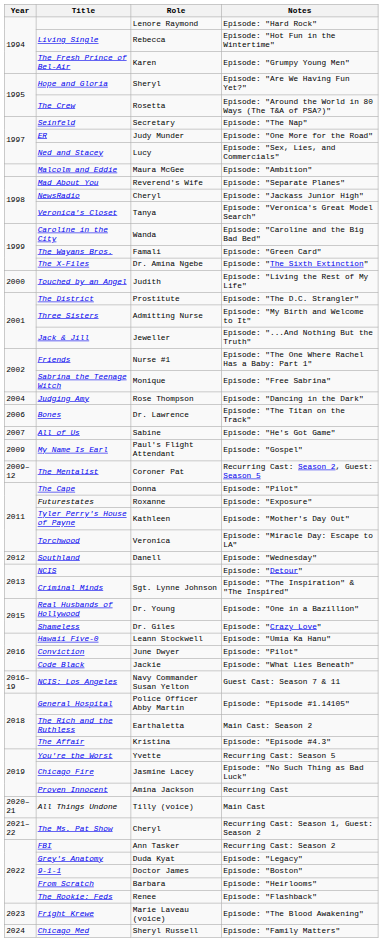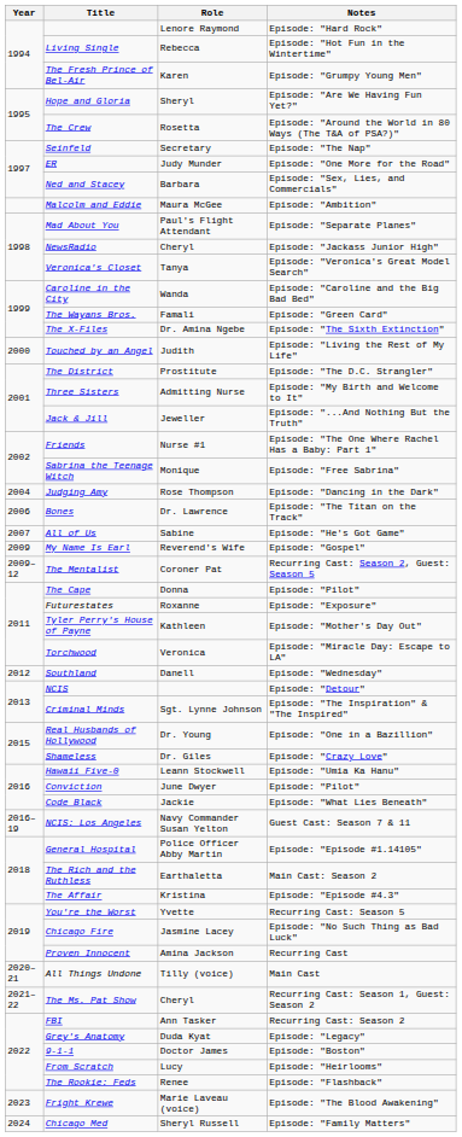 <table class="wikitable plainrowheaders sortable" style="margin-right: 0;">
 <tr>
 <th>Year</th>
 <th>Title</th>
 <th>Role</th>
 <th>Notes</th>
 </tr>
 <tr>
 <td rowspan=3>1994</td>
 <td></td>
 <td>Lenore Raymond</td>
 <td>Episode: "Hard Rock"</td>
 </tr>
 <tr>
 <td><em><a href='#'>Living Single</a></em></td>
 <td>Rebecca</td>
 <td>Episode: "Hot Fun in the Wintertime"</td>
 </tr>
 <tr>
 <td><em><a href='#'>The Fresh Prince of Bel-Air</a></em></td>
 <td>Karen</td>
 <td>Episode: "Grumpy Young Men"</td>
 </tr>
 <tr>
 <td rowspan=2>1995</td>
 <td><em><a href='#'>Hope and Gloria</a></em></td>
 <td>Sheryl</td>
 <td>Episode: "Are We Having Fun Yet?"</td>
 </tr>
 <tr>
 <td><em><a href='#'>The Crew</a></em></td>
 <td>Rosetta</td>
 <td>Episode: "Around the World in 80 Ways (The T&A of PSA?)"</td>
 </tr>
 <tr>
 <td rowspan=3>1997</td>
 <td><em><a href='#'>Seinfeld</a></em></td>
 <td>Secretary</td>
 <td>Episode: "The Nap"</td>
 </tr>
 <tr>
 <td><em><a href='#'>ER</a></em></td>
 <td>Judy Munder</td>
 <td>Episode: "One More for the Road"</td>
 </tr>
 <tr>
 <td><em><a href='#'>Ned and Stacey</a></em></td>
-<td>Lucy</td>
+<td>Barbara</td>
 <td>Episode: "Sex, Lies, and Commercials"</td>
 </tr>
 <tr>
 <td></td>
 <td><em><a href='#'>Malcolm and Eddie</a></em></td>
 <td>Maura McGee</td>
 <td>Episode: "Ambition"</td>
 </tr>
 <tr>
 <td rowspan=3>1998</td>
 <td><em><a href='#'>Mad About You</a></em></td>
-<td>Reverend's Wife</td>
+<td>Paul's Flight Attendant</td>
 <td>Episode: "Separate Planes"</td>
 </tr>
 <tr>
 <td><em><a href='#'>NewsRadio</a></em></td>
 <td>Cheryl</td>
 <td>Episode: "Jackass Junior High"</td>
 </tr>
 <tr>
 <td><em><a href='#'>Veronica's Closet</a></em></td>
 <td>Tanya</td>
 <td>Episode: "Veronica's Great Model Search"</td>
 </tr>
 <tr>
 <td rowspan=3>1999</td>
 <td><em><a href='#'>Caroline in the City</a></em></td>
 <td>Wanda</td>
 <td>Episode: "Caroline and the Big Bad Bed"</td>
 </tr>
 <tr>
 <td><em><a href='#'>The Wayans Bros.</a></em></td>
 <td>Famali</td>
 <td>Episode: "Green Card"</td>
 </tr>
 <tr>
 <td><em><a href='#'>The X-Files</a></em></td>
 <td>Dr. Amina Ngebe</td>
 <td>Episode: "<a href='#'>The Sixth Extinction</a>"</td>
 </tr>
 <tr>
 <td>2000</td>
 <td><em><a href='#'>Touched by an Angel</a></em></td>
 <td>Judith</td>
 <td>Episode: "Living the Rest of My Life"</td>
 </tr>
 <tr>
 <td rowspan=3>2001</td>
 <td><em><a href='#'>The District</a></em></td>
 <td>Prostitute</td>
 <td>Episode: "The D.C. Strangler"</td>
 </tr>
 <tr>
 <td><em><a href='#'>Three Sisters</a></em></td>
 <td>Admitting Nurse</td>
 <td>Episode: "My Birth and Welcome to It"</td>
 </tr>
 <tr>
 <td><em><a href='#'>Jack & Jill</a></em></td>
 <td>Jeweller</td>
 <td>Episode: "...And Nothing But the Truth"</td>
 </tr>
 <tr>
 <td rowspan=2>2002</td>
 <td><em><a href='#'>Friends</a></em></td>
 <td>Nurse #1</td>
 <td>Episode: "The One Where Rachel Has a Baby: Part 1"</td>
 </tr>
 <tr>
 <td><em><a href='#'>Sabrina the Teenage Witch</a></em></td>
 <td>Monique</td>
 <td>Episode: "Free Sabrina"</td>
 </tr>
 <tr>
 <td>2004</td>
 <td><em><a href='#'>Judging Amy</a></em></td>
 <td>Rose Thompson</td>
 <td>Episode: "Dancing in the Dark"</td>
 </tr>
 <tr>
 <td>2006</td>
 <td><em><a href='#'>Bones</a></em></td>
 <td>Dr. Lawrence</td>
 <td>Episode: "The Titan on the Track"</td>
 </tr>
 <tr>
 <td>2007</td>
 <td><em><a href='#'>All of Us</a></em></td>
 <td>Sabine</td>
 <td>Episode: "He's Got Game"</td>
 </tr>
 <tr>
 <td>2009</td>
 <td><em><a href='#'>My Name Is Earl</a></em></td>
-<td>Paul's Flight Attendant</td>
+<td>Reverend's Wife</td>
 <td>Episode: "Gospel"</td>
 </tr>
 <tr>
 <td>2009–12</td>
 <td><em><a href='#'>The Mentalist</a></em></td>
 <td>Coroner Pat</td>
 <td>Recurring Cast: <a href='#'>Season 2</a>, Guest: <a href='#'>Season 5</a></td>
 </tr>
 <tr>
 <td rowspan=4>2011</td>
 <td><em><a href='#'>The Cape</a></em></td>
 <td>Donna</td>
 <td>Episode: "Pilot"</td>
 </tr>
 <tr>
 <td><em>Futurestates</em></td>
 <td>Roxanne</td>
 <td>Episode: "Exposure"</td>
 </tr>
 <tr>
 <td><em><a href='#'>Tyler Perry's House of Payne</a></em></td>
 <td>Kathleen</td>
 <td>Episode: "Mother's Day Out"</td>
 </tr>
 <tr>
 <td><em><a href='#'>Torchwood</a></em></td>
 <td>Veronica</td>
 <td>Episode: "Miracle Day: Escape to LA"</td>
 </tr>
 <tr>
 <td>2012</td>
 <td><em><a href='#'>Southland</a></em></td>
 <td>Danell</td>
 <td>Episode: "Wednesday"</td>
 </tr>
 <tr>
 <td rowspan=2>2013</td>
 <td><em><a href='#'>NCIS</a></em></td>
 <td></td>
 <td>Episode: "<a href='#'>Detour</a>"</td>
 </tr>
 <tr>
 <td><em><a href='#'>Criminal Minds</a></em></td>
 <td>Sgt. Lynne Johnson</td>
 <td>Episode: "The Inspiration" & "The Inspired"</td>
 </tr>
 <tr>
 <td rowspan=2>2015</td>
 <td><em><a href='#'>Real Husbands of Hollywood</a></em></td>
 <td>Dr. Young</td>
 <td>Episode: "One in a Bazillion"</td>
 </tr>
 <tr>
 <td><em><a href='#'>Shameless</a></em></td>
 <td>Dr. Giles</td>
 <td>Episode: "<a href='#'>Crazy Love</a>"</td>
 </tr>
 <tr>
 <td rowspan=3>2016</td>
 <td><em><a href='#'>Hawaii Five-0</a></em></td>
 <td>Leann Stockwell</td>
 <td>Episode: "Umia Ka Hanu"</td>
 </tr>
 <tr>
 <td><em><a href='#'>Conviction</a></em></td>
 <td>June Dwyer</td>
 <td>Episode: "Pilot"</td>
 </tr>
 <tr>
 <td><em><a href='#'>Code Black</a></em></td>
 <td>Jackie</td>
 <td>Episode: "What Lies Beneath"</td>
 </tr>
 <tr>
 <td>2016–19</td>
 <td><em><a href='#'>NCIS: Los Angeles</a></em></td>
 <td>Navy Commander Susan Yelton</td>
 <td>Guest Cast: Season 7 & 11</td>
 </tr>
 <tr>
 <td rowspan=3>2018</td>
 <td><em><a href='#'>General Hospital</a></em></td>
 <td>Police Officer Abby Martin</td>
 <td>Episode: "Episode #1.14105"</td>
 </tr>
 <tr>
 <td><em><a href='#'>The Rich and the Ruthless</a></em></td>
 <td>Earthaletta</td>
 <td>Main Cast: Season 2</td>
 </tr>
 <tr>
 <td><em><a href='#'>The Affair</a></em></td>
 <td>Kristina</td>
 <td>Episode: "Episode #4.3"</td>
 </tr>
 <tr>
 <td rowspan=3>2019</td>
 <td><em><a href='#'>You're the Worst</a></em></td>
 <td>Yvette</td>
 <td>Recurring Cast: Season 5</td>
 </tr>
 <tr>
 <td><em><a href='#'>Chicago Fire</a></em></td>
 <td>Jasmine Lacey</td>
 <td>Episode: "No Such Thing as Bad Luck"</td>
 </tr>
 <tr>
 <td><em><a href='#'>Proven Innocent</a></em></td>
 <td>Amina Jackson</td>
 <td>Recurring Cast</td>
 </tr>
 <tr>
 <td>2020–21</td>
 <td><em>All Things Undone</em></td>
 <td>Tilly (voice)</td>
 <td>Main Cast</td>
 </tr>
 <tr>
 <td>2021–22</td>
 <td><em><a href='#'>The Ms. Pat Show</a></em></td>
 <td>Cheryl</td>
 <td>Recurring Cast: Season 1, Guest: Season 2</td>
 </tr>
 <tr>
 <td rowspan=5>2022</td>
 <td><em><a href='#'>FBI</a></em></td>
 <td>Ann Tasker</td>
 <td>Recurring Cast: Season 2</td>
 </tr>
 <tr>
 <td><em><a href='#'>Grey's Anatomy</a></em></td>
 <td>Duda Kyat</td>
 <td>Episode: "Legacy"</td>
 </tr>
 <tr>
 <td><em><a href='#'>9-1-1</a></em></td>
 <td>Doctor James</td>
 <td>Episode: "Boston"</td>
 </tr>
 <tr>
 <td><em><a href='#'>From Scratch</a></em></td>
-<td>Barbara</td>
+<td>Lucy</td>
 <td>Episode: "Heirlooms"</td>
 </tr>
 <tr>
 <td><em><a href='#'>The Rookie: Feds</a></em></td>
 <td>Renee</td>
 <td>Episode: "Flashback"</td>
 </tr>
 <tr>
 <td>2023</td>
 <td><em><a href='#'>Fright Krewe</a></em></td>
 <td>Marie Laveau (voice)</td>
 <td>Episode: "The Blood Awakening"</td>
 </tr>
 <tr>
 <td>2024</td>
 <td><em><a href='#'>Chicago Med</a></em></td>
 <td>Sheryl Russell</td>
 <td>Episode: "Family Matters"</td>
 </tr>
 </table>
